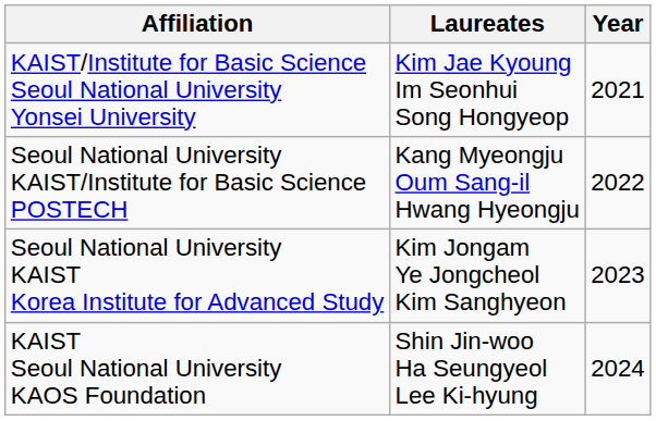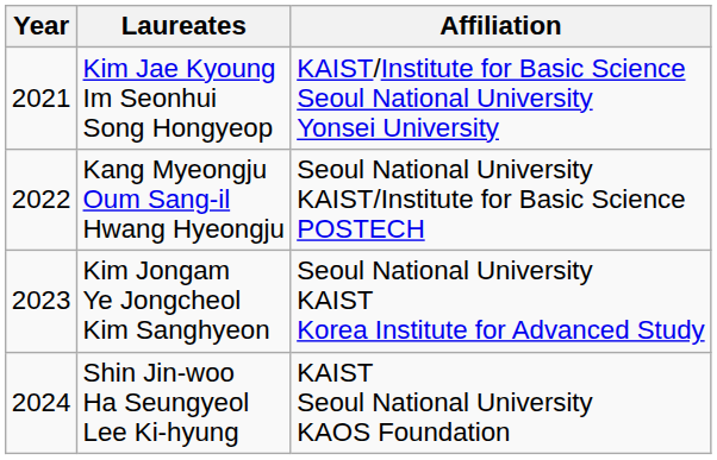 <table class="wikitable">
 <tr>
+<th>Year</th>
+<th>Laureates</th>
 <th>Affiliation</th>
-<th>Laureates</th>
-<th>Year</th>
 </tr>
 <tr>
+<td>2021</td>
+<td><a href='#'>Kim Jae Kyoung</a><br>Im Seonhui<br>Song Hongyeop</td>
 <td><a href='#'>KAIST</a>/<a href='#'>Institute for Basic Science</a><br><a href='#'>Seoul National University</a><br><a href='#'>Yonsei University</a></td>
-<td><a href='#'>Kim Jae Kyoung</a><br>Im Seonhui<br>Song Hongyeop</td>
-<td>2021</td>
 </tr>
 <tr>
+<td>2022</td>
+<td>Kang Myeongju<br><a href='#'>Oum Sang-il</a><br>Hwang Hyeongju</td>
 <td>Seoul National University<br>KAIST/Institute for Basic Science<br><a href='#'>POSTECH</a></td>
-<td>Kang Myeongju<br><a href='#'>Oum Sang-il</a><br>Hwang Hyeongju</td>
-<td>2022</td>
 </tr>
 <tr>
+<td>2023</td>
+<td>Kim Jongam<br>Ye Jongcheol<br>Kim Sanghyeon</td>
 <td>Seoul National University<br>KAIST<br><a href='#'>Korea Institute for Advanced Study</a></td>
-<td>Kim Jongam<br>Ye Jongcheol<br>Kim Sanghyeon</td>
-<td>2023</td>
 </tr>
 <tr>
+<td>2024</td>
+<td>Shin Jin-woo<br>Ha Seungyeol<br>Lee Ki-hyung</td>
 <td>KAIST<br>Seoul National University<br>KAOS Foundation</td>
-<td>Shin Jin-woo<br>Ha Seungyeol<br>Lee Ki-hyung</td>
-<td>2024</td>
 </tr>
 </table>
